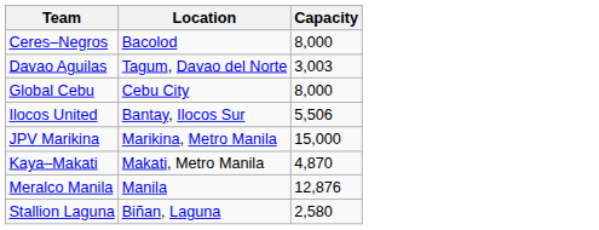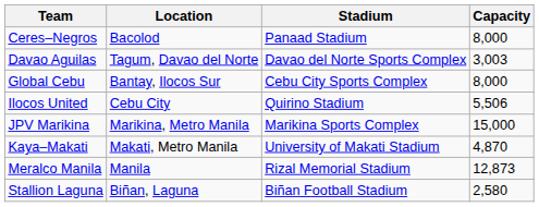 <table class="wikitable sortable" style="text-align:left; font-size: 90%;">
 <tr>
 <th>Team</th>
 <th>Location</th>
+<th>Stadium</th>
 <th>Capacity</th>
 </tr>
 <tr>
 <td><a href='#'>Ceres–Negros</a></td>
 <td><a href='#'>Bacolod</a></td>
+<td><a href='#'>Panaad Stadium</a></td>
 <td>8,000</td>
 </tr>
 <tr>
 <td><a href='#'>Davao Aguilas</a></td>
 <td><a href='#'>Tagum</a>, <a href='#'>Davao del Norte</a></td>
+<td><a href='#'>Davao del Norte Sports Complex</a></td>
 <td>3,003</td>
 </tr>
 <tr>
 <td><a href='#'>Global Cebu</a></td>
-<td><a href='#'>Cebu City</a></td>
+<td><a href='#'>Bantay</a>, <a href='#'>Ilocos Sur</a></td>
+<td><a href='#'>Cebu City Sports Complex</a></td>
 <td>8,000</td>
 </tr>
 <tr>
 <td><a href='#'>Ilocos United</a></td>
-<td><a href='#'>Bantay</a>, <a href='#'>Ilocos Sur</a></td>
+<td><a href='#'>Cebu City</a></td>
+<td><a href='#'>Quirino Stadium</a></td>
 <td>5,506</td>
 </tr>
 <tr>
 <td><a href='#'>JPV Marikina</a></td>
 <td><a href='#'>Marikina</a>, <a href='#'>Metro Manila</a></td>
+<td><a href='#'>Marikina Sports Complex</a></td>
 <td>15,000</td>
 </tr>
 <tr>
 <td><a href='#'>Kaya–Makati</a></td>
 <td><a href='#'>Makati</a>, Metro Manila</td>
+<td><a href='#'>University of Makati Stadium</a></td>
 <td>4,870</td>
 </tr>
 <tr>
 <td><a href='#'>Meralco Manila</a></td>
 <td><a href='#'>Manila</a></td>
-<td>12,876</td>
+<td><a href='#'>Rizal Memorial Stadium</a></td>
+<td>12,873</td>
 </tr>
 <tr>
 <td><a href='#'>Stallion Laguna</a></td>
 <td><a href='#'>Biñan</a>, <a href='#'>Laguna</a></td>
+<td><a href='#'>Biñan Football Stadium</a></td>
 <td>2,580</td>
 </tr>
 </table>
